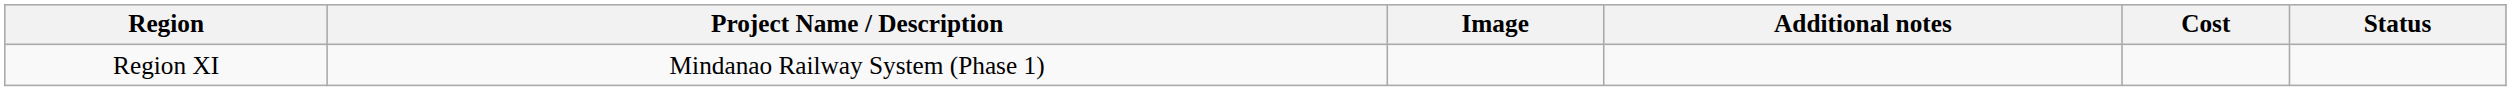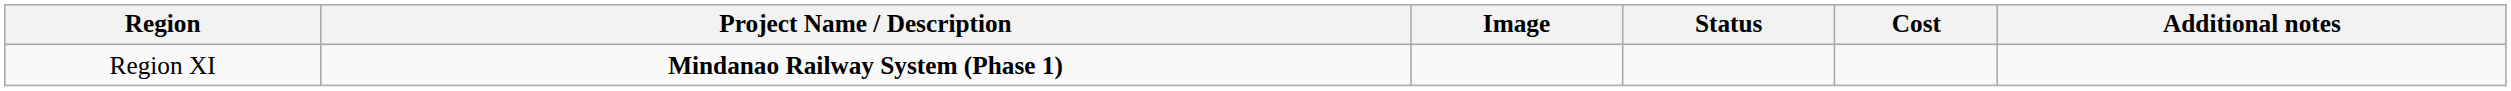 <table class="wikitable plainrowheaders" style="text-align:center; width:100%; margin:1em auto;">
 <tr>
 <th>Region</th>
 <th>Project Name / Description</th>
 <th>Image</th>
+<th>Status</th>
+<th>Cost</th>
 <th>Additional notes</th>
-<th>Cost</th>
-<th>Status</th>
 </tr>
 <tr>
 <td>Region XI</td>
-<td>Mindanao Railway System (Phase 1)</td>
+<td><strong>Mindanao Railway System (Phase 1)</strong></td>
 <td></td>
 <td></td>
 <td></td>
 <td></td>
 </tr>
 </table>
